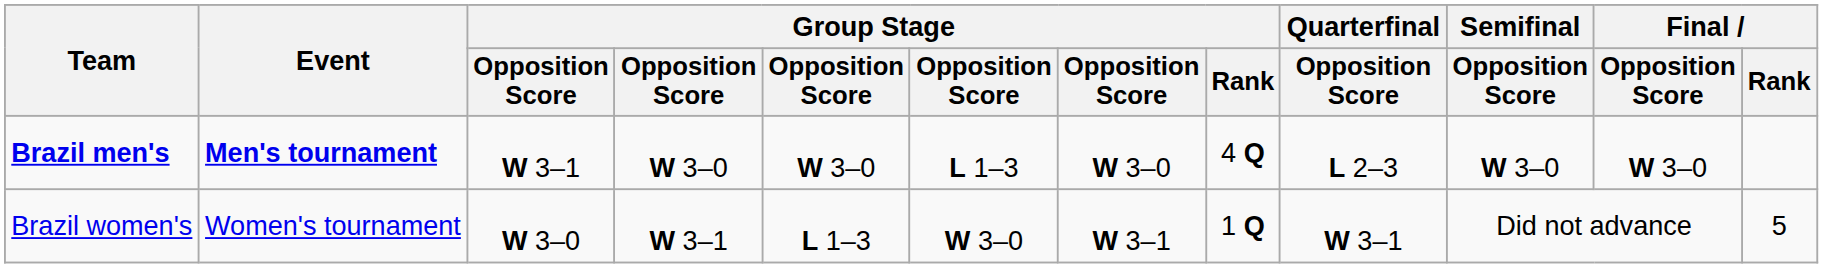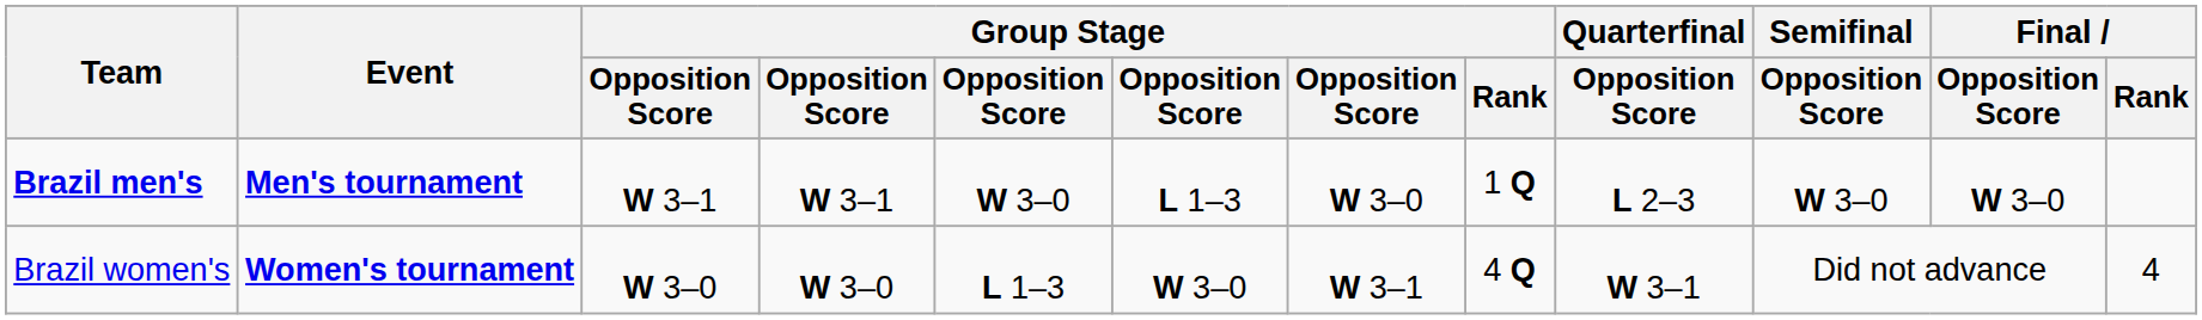 <table class=wikitable style=font-size:90%>
 <tr>
 <th rowspan=2>Team</th>
 <th rowspan=2>Event</th>
 <th colspan=6>Group Stage</th>
 <th>Quarterfinal</th>
 <th>Semifinal</th>
 <th colspan=2>Final / </th>
 </tr>
 <tr style=font-size:95%>
 <th>Opposition<br>Score</th>
 <th>Opposition<br>Score</th>
 <th>Opposition<br>Score</th>
 <th>Opposition<br>Score</th>
 <th>Opposition<br>Score</th>
 <th>Rank</th>
 <th>Opposition<br>Score</th>
 <th>Opposition<br>Score</th>
 <th>Opposition<br>Score</th>
 <th>Rank</th>
 </tr>
 <tr align=center>
 <td align=left><strong><a href='#'>Brazil men's</a></strong></td>
 <td align=left><strong><a href='#'>Men's tournament</a></strong></td>
 <td><br><strong>W</strong> 3–1</td>
-<td><br><strong>W</strong> 3–0</td>
+<td><br><strong>W</strong> 3–1</td>
 <td><br><strong>W</strong> 3–0</td>
 <td><br><strong>L</strong> 1–3</td>
 <td><br><strong>W</strong> 3–0</td>
-<td>4 <strong>Q</strong></td>
+<td>1 <strong>Q</strong></td>
 <td><br><strong>L</strong> 2–3</td>
 <td><br><strong>W</strong> 3–0</td>
 <td><br><strong>W</strong> 3–0</td>
 <td></td>
 </tr>
 <tr align=center>
 <td align=left><a href='#'>Brazil women's</a></td>
-<td align=left><a href='#'>Women's tournament</a></td>
+<td align=left><strong><a href='#'>Women's tournament</a></strong></td>
 <td><br><strong>W</strong> 3–0</td>
-<td><br><strong>W</strong> 3–1</td>
+<td><br><strong>W</strong> 3–0</td>
 <td><br><strong>L</strong> 1–3</td>
 <td><br><strong>W</strong> 3–0</td>
 <td><br><strong>W</strong> 3–1</td>
-<td>1 <strong>Q</strong></td>
+<td>4 <strong>Q</strong></td>
 <td><br><strong>W</strong> 3–1</td>
 <td colspan=2>Did not advance</td>
-<td>5</td>
+<td>4</td>
 </tr>
 </table>
